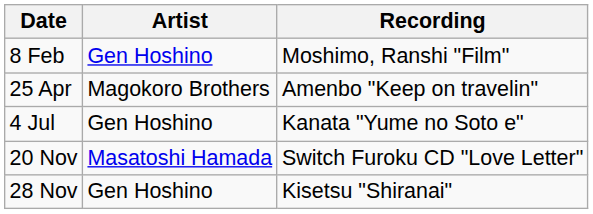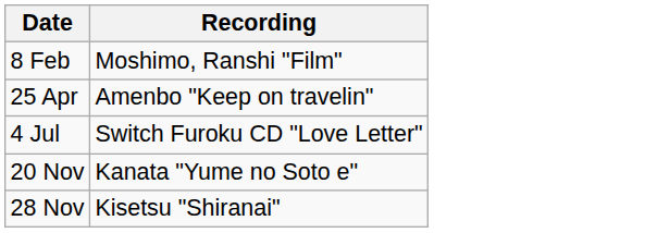 <table class="wikitable">
 <tr>
 <th>Date</th>
-<th>Artist</th>
 <th>Recording</th>
 </tr>
 <tr>
 <td>8 Feb</td>
-<td><a href='#'>Gen Hoshino</a></td>
 <td>Moshimo, Ranshi "Film"</td>
 </tr>
 <tr>
 <td>25 Apr</td>
-<td>Magokoro Brothers</td>
 <td>Amenbo "Keep on travelin"</td>
 </tr>
 <tr>
 <td>4 Jul</td>
-<td>Gen Hoshino</td>
+<td>Switch Furoku CD "Love Letter"</td>
+</tr>
+<tr>
+<td>20 Nov</td>
 <td>Kanata "Yume no Soto e"</td>
 </tr>
 <tr>
-<td>20 Nov</td>
-<td><a href='#'>Masatoshi Hamada</a></td>
-<td>Switch Furoku CD "Love Letter"</td>
-</tr>
-<tr>
 <td>28 Nov</td>
-<td>Gen Hoshino</td>
 <td>Kisetsu "Shiranai"</td>
 </tr>
 </table>
